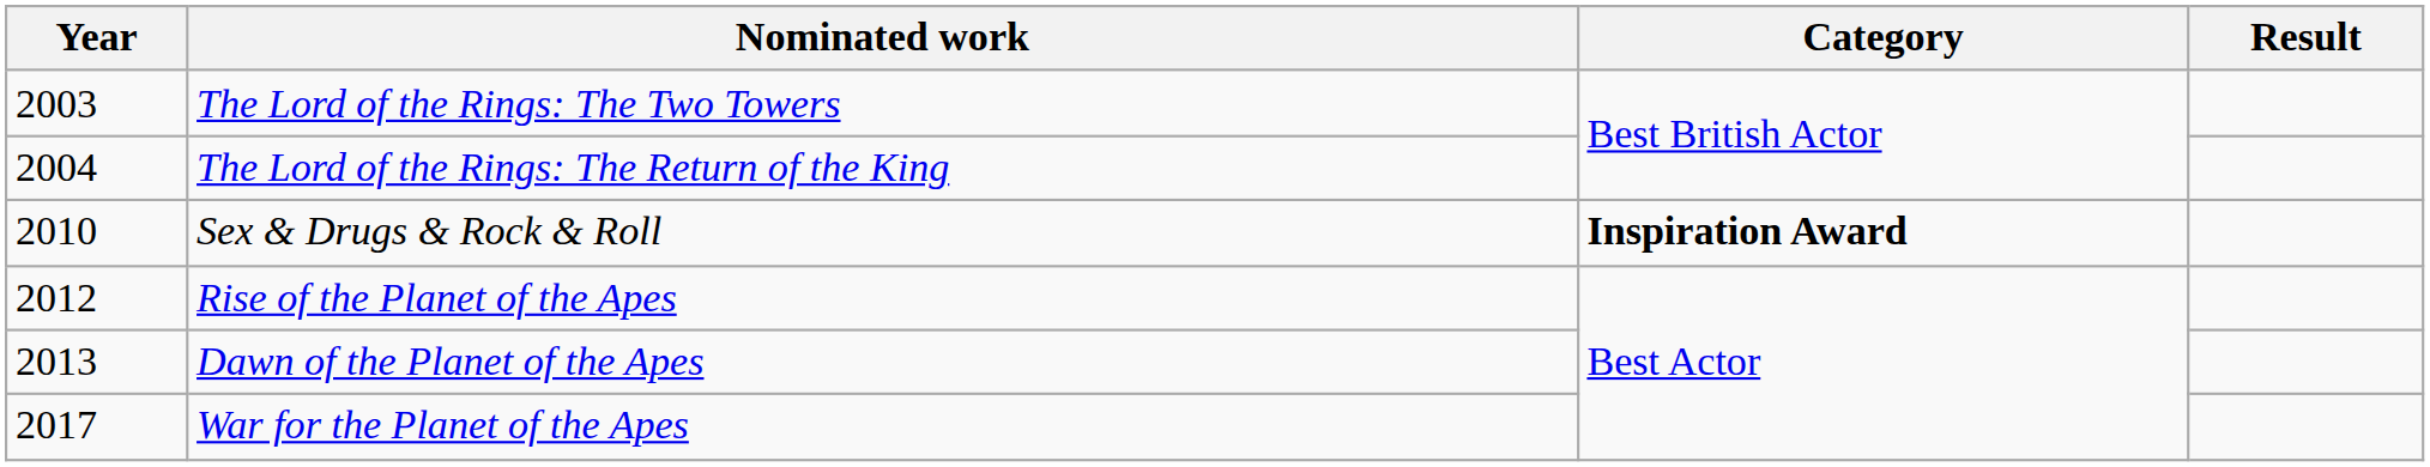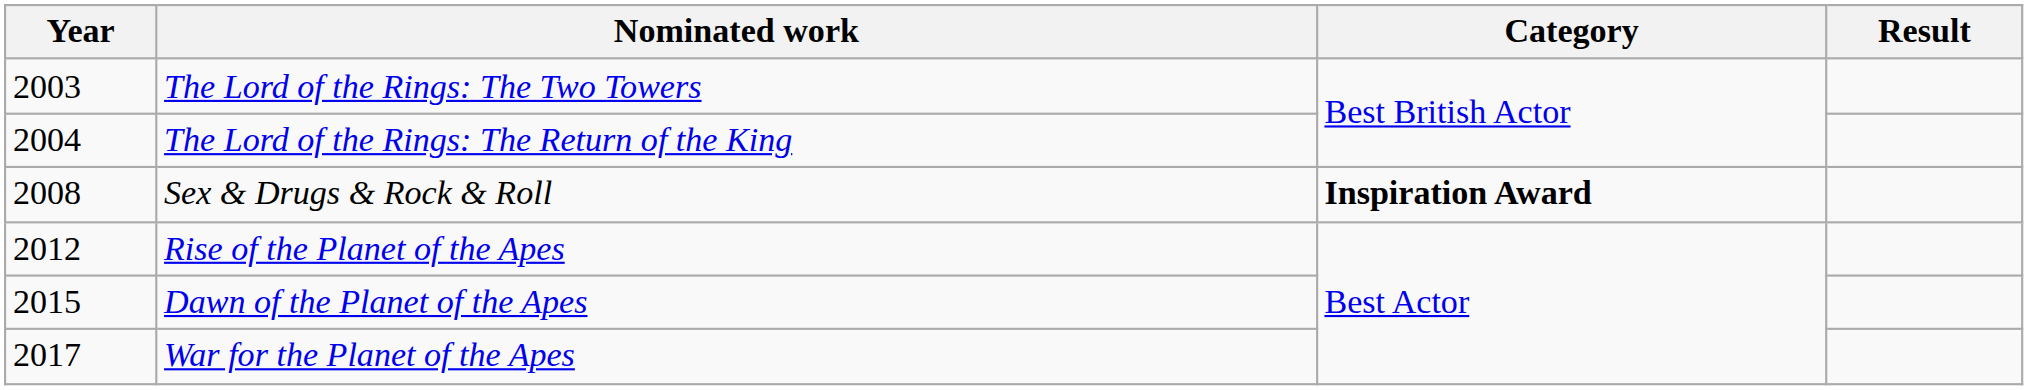 <table width="75%" class="wikitable">
 <tr>
 <th>Year</th>
 <th>Nominated work</th>
 <th>Category</th>
 <th>Result</th>
 </tr>
 <tr>
 <td>2003</td>
 <td><em><a href='#'>The Lord of the Rings: The Two Towers</a></em></td>
 <td rowspan="2"><a href='#'>Best British Actor</a></td>
 <td></td>
 </tr>
 <tr>
 <td>2004</td>
 <td><em><a href='#'>The Lord of the Rings: The Return of the King</a></em></td>
 <td></td>
 </tr>
 <tr>
-<td>2010</td>
+<td>2008</td>
 <td><em>Sex & Drugs & Rock & Roll</em></td>
 <td><strong>Inspiration Award</strong></td>
 <td></td>
 </tr>
 <tr>
 <td>2012</td>
 <td><em><a href='#'>Rise of the Planet of the Apes</a></em></td>
 <td rowspan="3"><a href='#'>Best Actor</a></td>
 <td></td>
 </tr>
 <tr>
-<td>2013</td>
+<td>2015</td>
 <td><em><a href='#'>Dawn of the Planet of the Apes</a></em></td>
 <td></td>
 </tr>
 <tr>
 <td>2017</td>
 <td><em><a href='#'>War for the Planet of the Apes</a></em></td>
 <td></td>
 </tr>
 </table>
